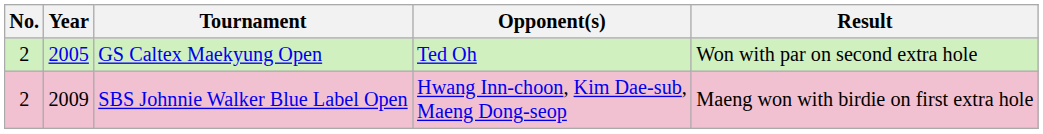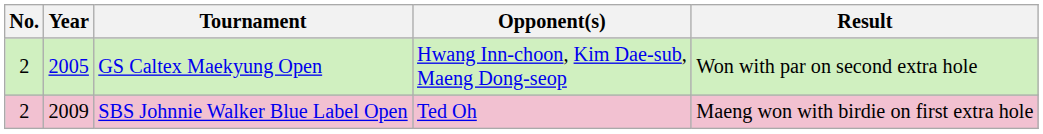 <table class="wikitable" style="font-size:95%;">
 <tr>
 <th>No.</th>
 <th>Year</th>
 <th>Tournament</th>
 <th>Opponent(s)</th>
 <th>Result</th>
 </tr>
 <tr style="background:#D0F0C0;">
 <td align=center>2</td>
 <td><a href='#'>2005</a></td>
 <td><a href='#'>GS Caltex Maekyung Open</a></td>
-<td> <a href='#'>Ted Oh</a></td>
+<td> <a href='#'>Hwang Inn-choon</a>,  <a href='#'>Kim Dae-sub</a>,<br> <a href='#'>Maeng Dong-seop</a></td>
 <td>Won with par on second extra hole</td>
 </tr>
 <tr style="background:#F2C1D1;">
 <td align=center>2</td>
 <td>2009</td>
 <td><a href='#'>SBS Johnnie Walker Blue Label Open</a></td>
-<td> <a href='#'>Hwang Inn-choon</a>,  <a href='#'>Kim Dae-sub</a>,<br> <a href='#'>Maeng Dong-seop</a></td>
+<td> <a href='#'>Ted Oh</a></td>
 <td>Maeng won with birdie on first extra hole</td>
 </tr>
 </table>
